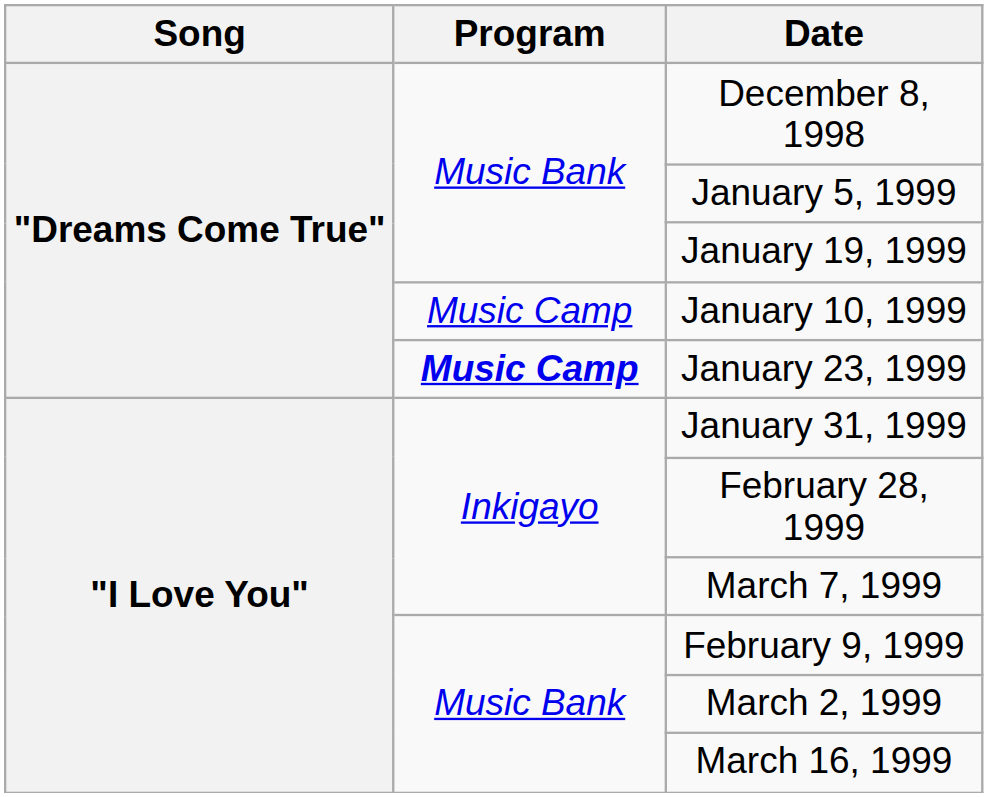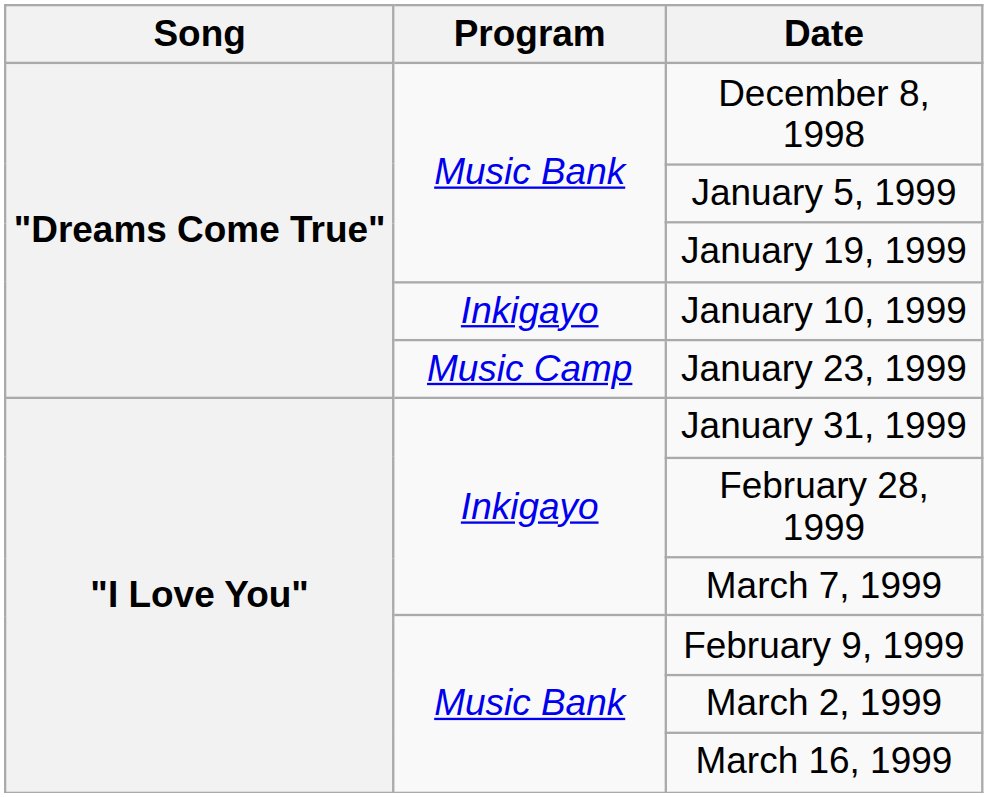 <table class="wikitable plainrowheaders sortable" style="text-align:center">
 <tr>
 <th>Song</th>
 <th width="110">Program</th>
 <th width="130">Date</th>
 </tr>
 <tr>
 <th scope="row" rowspan="5">"Dreams Come True"</th>
 <td rowspan="3"><em><a href='#'>Music Bank</a></em></td>
 <td>December 8, 1998</td>
 </tr>
 <tr>
 <td>January 5, 1999</td>
 </tr>
 <tr>
 <td>January 19, 1999</td>
 </tr>
 <tr>
-<td><em><a href='#'>Music Camp</a></em></td>
+<td><em><a href='#'>Inkigayo</a></em></td>
 <td>January 10, 1999</td>
 </tr>
 <tr>
-<td><strong><em><a href='#'>Music Camp</a></em></strong></td>
+<td><em><a href='#'>Music Camp</a></em></td>
 <td>January 23, 1999</td>
 </tr>
 <tr>
 <th scope="row" rowspan="6">"I Love You"</th>
 <td rowspan="3"><em><a href='#'>Inkigayo</a></em></td>
 <td>January 31, 1999</td>
 </tr>
 <tr>
 <td>February 28, 1999</td>
 </tr>
 <tr>
 <td>March 7, 1999</td>
 </tr>
 <tr>
 <td rowspan="3"><em><a href='#'>Music Bank</a></em></td>
 <td>February 9, 1999</td>
 </tr>
 <tr>
 <td>March 2, 1999</td>
 </tr>
 <tr>
 <td>March 16, 1999</td>
 </tr>
 </table>
